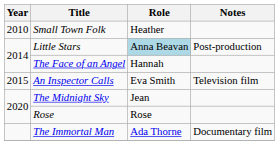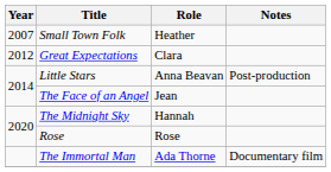 <table class="wikitable sortable">
 <tr>
 <th>Year</th>
 <th>Title</th>
 <th>Role</th>
 <th class="unsortable">Notes</th>
 </tr>
 <tr>
-<td>2010</td>
+<td>2007</td>
 <td><em>Small Town Folk</em></td>
 <td>Heather</td>
 <td></td>
 </tr>
 <tr>
+<td>2012</td>
+<td><em><a href='#'>Great Expectations</a></em></td>
+<td>Clara</td>
+<td></td>
+</tr>
+<tr>
 <td rowspan=2>2014</td>
 <td><em>Little Stars</em></td>
-<td style="background: lightblue;">Anna Beavan</td>
+<td>Anna Beavan</td>
 <td>Post-production</td>
 </tr>
 <tr>
 <td><em><a href='#'>The Face of an Angel</a></em></td>
-<td>Hannah</td>
+<td>Jean</td>
 <td></td>
-</tr>
-<tr>
-<td>2015</td>
-<td><em><a href='#'>An Inspector Calls</a></em></td>
-<td>Eva Smith</td>
-<td>Television film</td>
 </tr>
 <tr>
 <td rowspan="2">2020</td>
 <td><em><a href='#'>The Midnight Sky</a></em></td>
-<td>Jean</td>
+<td>Hannah</td>
 <td></td>
 </tr>
 <tr>
 <td><em>Rose</em></td>
 <td>Rose</td>
 <td></td>
 </tr>
 <tr>
 <td></td>
 <td><em><a href='#'>The Immortal Man</a></em></td>
 <td><a href='#'>Ada Thorne</a></td>
 <td>Documentary film</td>
 </tr>
 <tr>
 </tr>
 </table>
